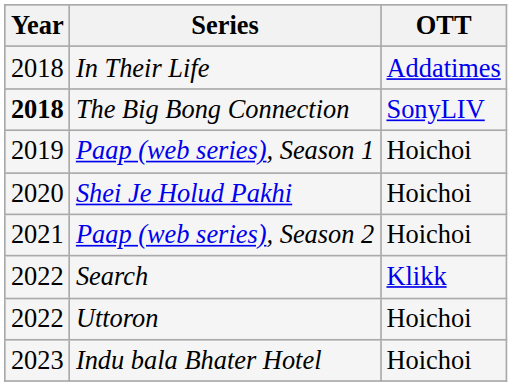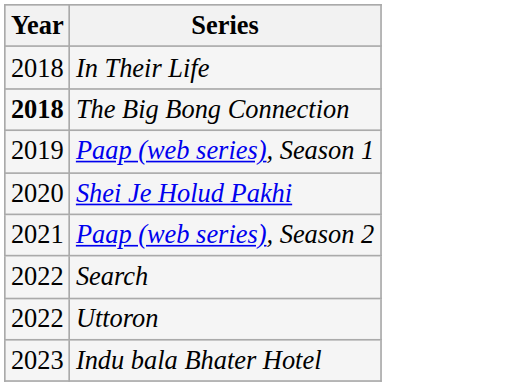 <table class="wikitable sortable" style="background:#F5F5F5;">
 <tr>
 <th>Year</th>
 <th>Series</th>
-<th>OTT</th>
 </tr>
 <tr>
 <td>2018</td>
 <td><em>In Their Life</em></td>
-<td><a href='#'>Addatimes</a></td>
 </tr>
 <tr>
 <td><strong>2018</strong></td>
 <td><em>The Big Bong Connection</em></td>
-<td><a href='#'>SonyLIV</a></td>
 </tr>
 <tr>
 <td>2019</td>
 <td><em><a href='#'>Paap (web series)</a>, Season 1</em></td>
-<td>Hoichoi</td>
 </tr>
 <tr>
 <td>2020</td>
 <td><em><a href='#'>Shei Je Holud Pakhi</a></em></td>
-<td>Hoichoi</td>
 </tr>
 <tr>
 <td>2021</td>
 <td><em><a href='#'>Paap (web series)</a>, Season 2</em></td>
-<td>Hoichoi</td>
 </tr>
 <tr>
 <td>2022</td>
 <td><em>Search</em></td>
-<td><a href='#'>Klikk</a></td>
 </tr>
 <tr>
 <td>2022</td>
 <td><em>Uttoron</em></td>
-<td>Hoichoi</td>
 </tr>
 <tr>
 <td>2023</td>
 <td><em>Indu bala Bhater Hotel</em></td>
-<td>Hoichoi</td>
 </tr>
 </table>
